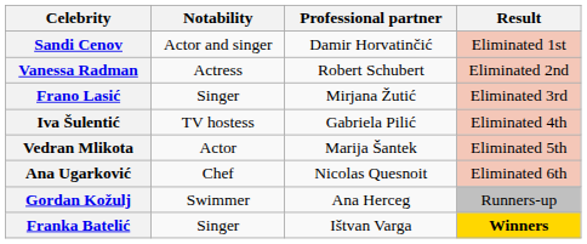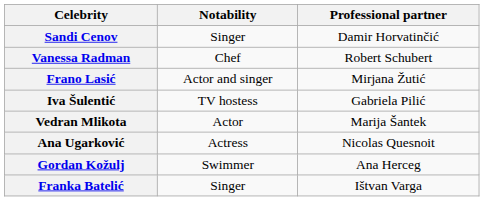 <table class="wikitable sortable" style="text-align:center; width:64%">
 <tr>
 <th scope="col">Celebrity</th>
 <th scope="col" class="unsortable">Notability</th>
 <th scope="col">Professional partner</th>
-<th scope="col">Result</th>
 </tr>
 <tr>
 <th scope="row"><a href='#'>Sandi Cenov</a></th>
-<td>Actor and singer</td>
+<td>Singer</td>
 <td>Damir Horvatinčić</td>
-<td bgcolor="f4c7b8">Eliminated 1st</td>
 </tr>
 <tr>
 <th scope="row"><a href='#'>Vanessa Radman</a></th>
-<td>Actress</td>
+<td>Chef</td>
 <td>Robert Schubert</td>
-<td bgcolor="f4c7b8">Eliminated 2nd</td>
 </tr>
 <tr>
 <th scope="row"><a href='#'>Frano Lasić</a></th>
-<td>Singer</td>
+<td>Actor and singer</td>
 <td>Mirjana Žutić</td>
-<td bgcolor="f4c7b8">Eliminated 3rd</td>
 </tr>
 <tr>
 <th scope="row">Iva Šulentić</th>
 <td>TV hostess</td>
 <td>Gabriela Pilić</td>
-<td bgcolor="f4c7b8">Eliminated 4th</td>
 </tr>
 <tr>
 <th scope="row">Vedran Mlikota</th>
 <td>Actor</td>
 <td>Marija Šantek</td>
-<td bgcolor="f4c7b8">Eliminated 5th</td>
 </tr>
 <tr>
 <th scope="row">Ana Ugarković</th>
-<td>Chef</td>
+<td>Actress</td>
 <td>Nicolas Quesnoit</td>
-<td bgcolor="f4c7b8">Eliminated 6th</td>
 </tr>
 <tr>
 <th scope="row"><a href='#'>Gordan Kožulj</a></th>
 <td>Swimmer</td>
 <td>Ana Herceg</td>
-<td bgcolor="silver">Runners-up</td>
 </tr>
 <tr>
 <th scope="row"><a href='#'>Franka Batelić</a></th>
 <td>Singer</td>
 <td>Ištvan Varga</td>
-<td bgcolor="gold"><strong>Winners</strong></td>
 </tr>
 </table>
